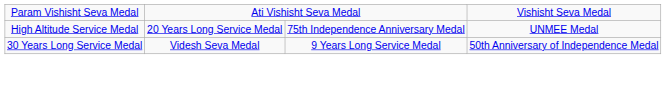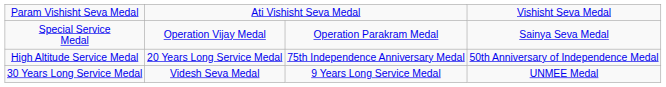 <table class="wikitable" style="margin:1em auto; text-align:center">
 <tr>
 <td><a href='#'>Param Vishisht Seva Medal</a></td>
 <td colspan="2"><a href='#'>Ati Vishisht Seva Medal</a></td>
 <td><a href='#'>Vishisht Seva Medal</a></td>
 </tr>
 <tr>
+<td><a href='#'>Special Service</a><br><a href='#'>Medal</a></td>
+<td><a href='#'>Operation Vijay Medal</a></td>
+<td><a href='#'>Operation Parakram Medal</a></td>
+<td><a href='#'>Sainya Seva Medal</a></td>
+</tr>
+<tr>
 <td><a href='#'>High Altitude Service Medal</a></td>
 <td><a href='#'>20 Years Long Service Medal</a></td>
 <td><a href='#'>75th Independence Anniversary Medal</a></td>
-<td><a href='#'>UNMEE Medal</a></td>
+<td><a href='#'>50th Anniversary of Independence Medal</a></td>
 </tr>
 <tr>
 <td><a href='#'>30 Years Long Service Medal</a></td>
 <td><a href='#'>Videsh Seva Medal</a></td>
 <td><a href='#'>9 Years Long Service Medal</a></td>
-<td><a href='#'>50th Anniversary of Independence Medal</a></td>
+<td><a href='#'>UNMEE Medal</a></td>
 </tr>
 </table>
